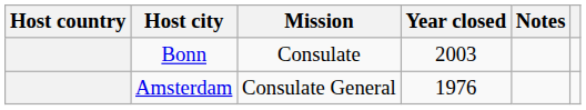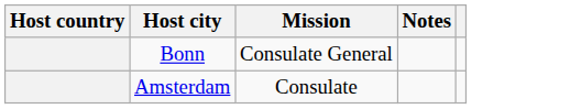 <table class="wikitable plainrowheaders" style="text-align:center;">
 <tr>
 <th scope="col">Host country</th>
 <th scope="col">Host city</th>
 <th scope="col">Mission</th>
-<th scope="col">Year closed</th>
 <th scope="col">Notes</th>
 <th scope="col"></th>
 </tr>
 <tr>
 <th scope="row"></th>
 <td><a href='#'>Bonn</a></td>
-<td>Consulate</td>
-<td>2003</td>
+<td>Consulate General</td>
 <td></td>
 <td></td>
 </tr>
 <tr>
 <th scope="row"></th>
 <td><a href='#'>Amsterdam</a></td>
-<td>Consulate General</td>
-<td>1976</td>
+<td>Consulate</td>
 <td></td>
 <td></td>
 </tr>
 </table>
